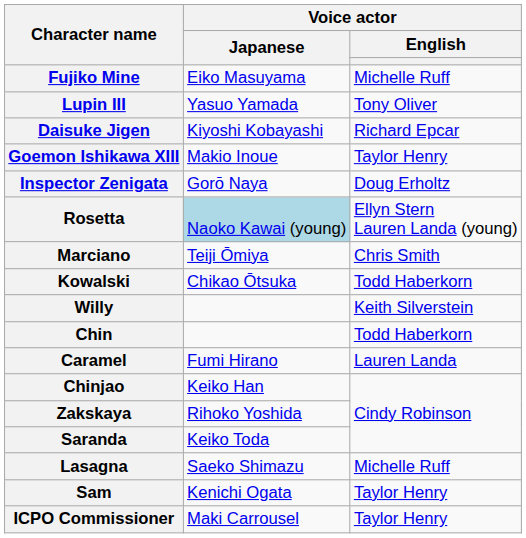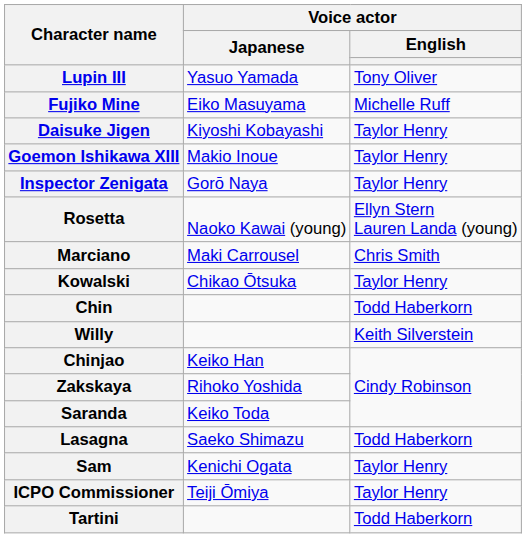 <table class="wikitable plainrowheaders">
 <tr>
 <th rowspan="3">Character name</th>
 <th colspan="2">Voice actor</th>
 </tr>
 <tr>
 <th rowspan="2">Japanese</th>
 <th>English</th>
 </tr>
 <tr>
 <th></th>
 </tr>
 <tr>
+<th scope="row"><a href='#'>Lupin III</a></th>
+<td><a href='#'>Yasuo Yamada</a></td>
+<td><a href='#'>Tony Oliver</a></td>
+</tr>
+<tr>
 <th scope="row"><a href='#'>Fujiko Mine</a></th>
 <td><a href='#'>Eiko Masuyama</a></td>
 <td><a href='#'>Michelle Ruff</a></td>
 </tr>
 <tr>
-<th scope="row"><a href='#'>Lupin III</a></th>
-<td><a href='#'>Yasuo Yamada</a></td>
-<td><a href='#'>Tony Oliver</a></td>
-</tr>
-<tr>
 <th scope="row"><a href='#'>Daisuke Jigen</a></th>
 <td><a href='#'>Kiyoshi Kobayashi</a></td>
-<td><a href='#'>Richard Epcar</a></td>
+<td><a href='#'>Taylor Henry</a></td>
 </tr>
 <tr>
 <th scope="row"><a href='#'>Goemon Ishikawa XIII</a></th>
 <td><a href='#'>Makio Inoue</a></td>
 <td><a href='#'>Taylor Henry</a></td>
 </tr>
 <tr>
 <th scope="row"><a href='#'>Inspector Zenigata</a></th>
 <td><a href='#'>Gorō Naya</a></td>
-<td><a href='#'>Doug Erholtz</a></td>
+<td><a href='#'>Taylor Henry</a></td>
 </tr>
 <tr>
 <th scope="row">Rosetta</th>
-<td style="background: lightblue;"><br><a href='#'>Naoko Kawai</a> (young)</td>
+<td><br><a href='#'>Naoko Kawai</a> (young)</td>
 <td><a href='#'>Ellyn Stern</a><br><a href='#'>Lauren Landa</a> (young)</td>
 </tr>
 <tr>
 <th scope="row">Marciano</th>
-<td><a href='#'>Teiji Ōmiya</a></td>
+<td><a href='#'>Maki Carrousel</a></td>
 <td><a href='#'>Chris Smith</a></td>
 </tr>
 <tr>
 <th scope="row">Kowalski</th>
 <td><a href='#'>Chikao Ōtsuka</a></td>
-<td><a href='#'>Todd Haberkorn</a></td>
-</tr>
-<tr>
-<th scope="row">Willy</th>
-<td></td>
-<td><a href='#'>Keith Silverstein</a></td>
+<td><a href='#'>Taylor Henry</a></td>
 </tr>
 <tr>
 <th scope="row">Chin</th>
 <td></td>
 <td><a href='#'>Todd Haberkorn</a></td>
 </tr>
 <tr>
-<th scope="row">Caramel</th>
-<td><a href='#'>Fumi Hirano</a></td>
-<td><a href='#'>Lauren Landa</a></td>
+<th scope="row">Willy</th>
+<td></td>
+<td><a href='#'>Keith Silverstein</a></td>
 </tr>
 <tr>
 <th scope="row">Chinjao</th>
 <td><a href='#'>Keiko Han</a></td>
 <td rowspan="3"><a href='#'>Cindy Robinson</a></td>
 </tr>
 <tr>
 <th scope="row">Zakskaya</th>
 <td><a href='#'>Rihoko Yoshida</a></td>
 </tr>
 <tr>
 <th scope="row">Saranda</th>
 <td><a href='#'>Keiko Toda</a></td>
 </tr>
 <tr>
 <th scope="row">Lasagna</th>
 <td><a href='#'>Saeko Shimazu</a></td>
-<td><a href='#'>Michelle Ruff</a></td>
+<td><a href='#'>Todd Haberkorn</a></td>
 </tr>
 <tr>
 <th scope="row">Sam</th>
 <td><a href='#'>Kenichi Ogata</a></td>
 <td><a href='#'>Taylor Henry</a></td>
 </tr>
 <tr>
 <th scope="row">ICPO Commissioner</th>
-<td><a href='#'>Maki Carrousel</a></td>
+<td><a href='#'>Teiji Ōmiya</a></td>
 <td><a href='#'>Taylor Henry</a></td>
 </tr>
+<tr>
+<th scope="row">Tartini</th>
+<td></td>
+<td><a href='#'>Todd Haberkorn</a></td>
+</tr>
 </table>
